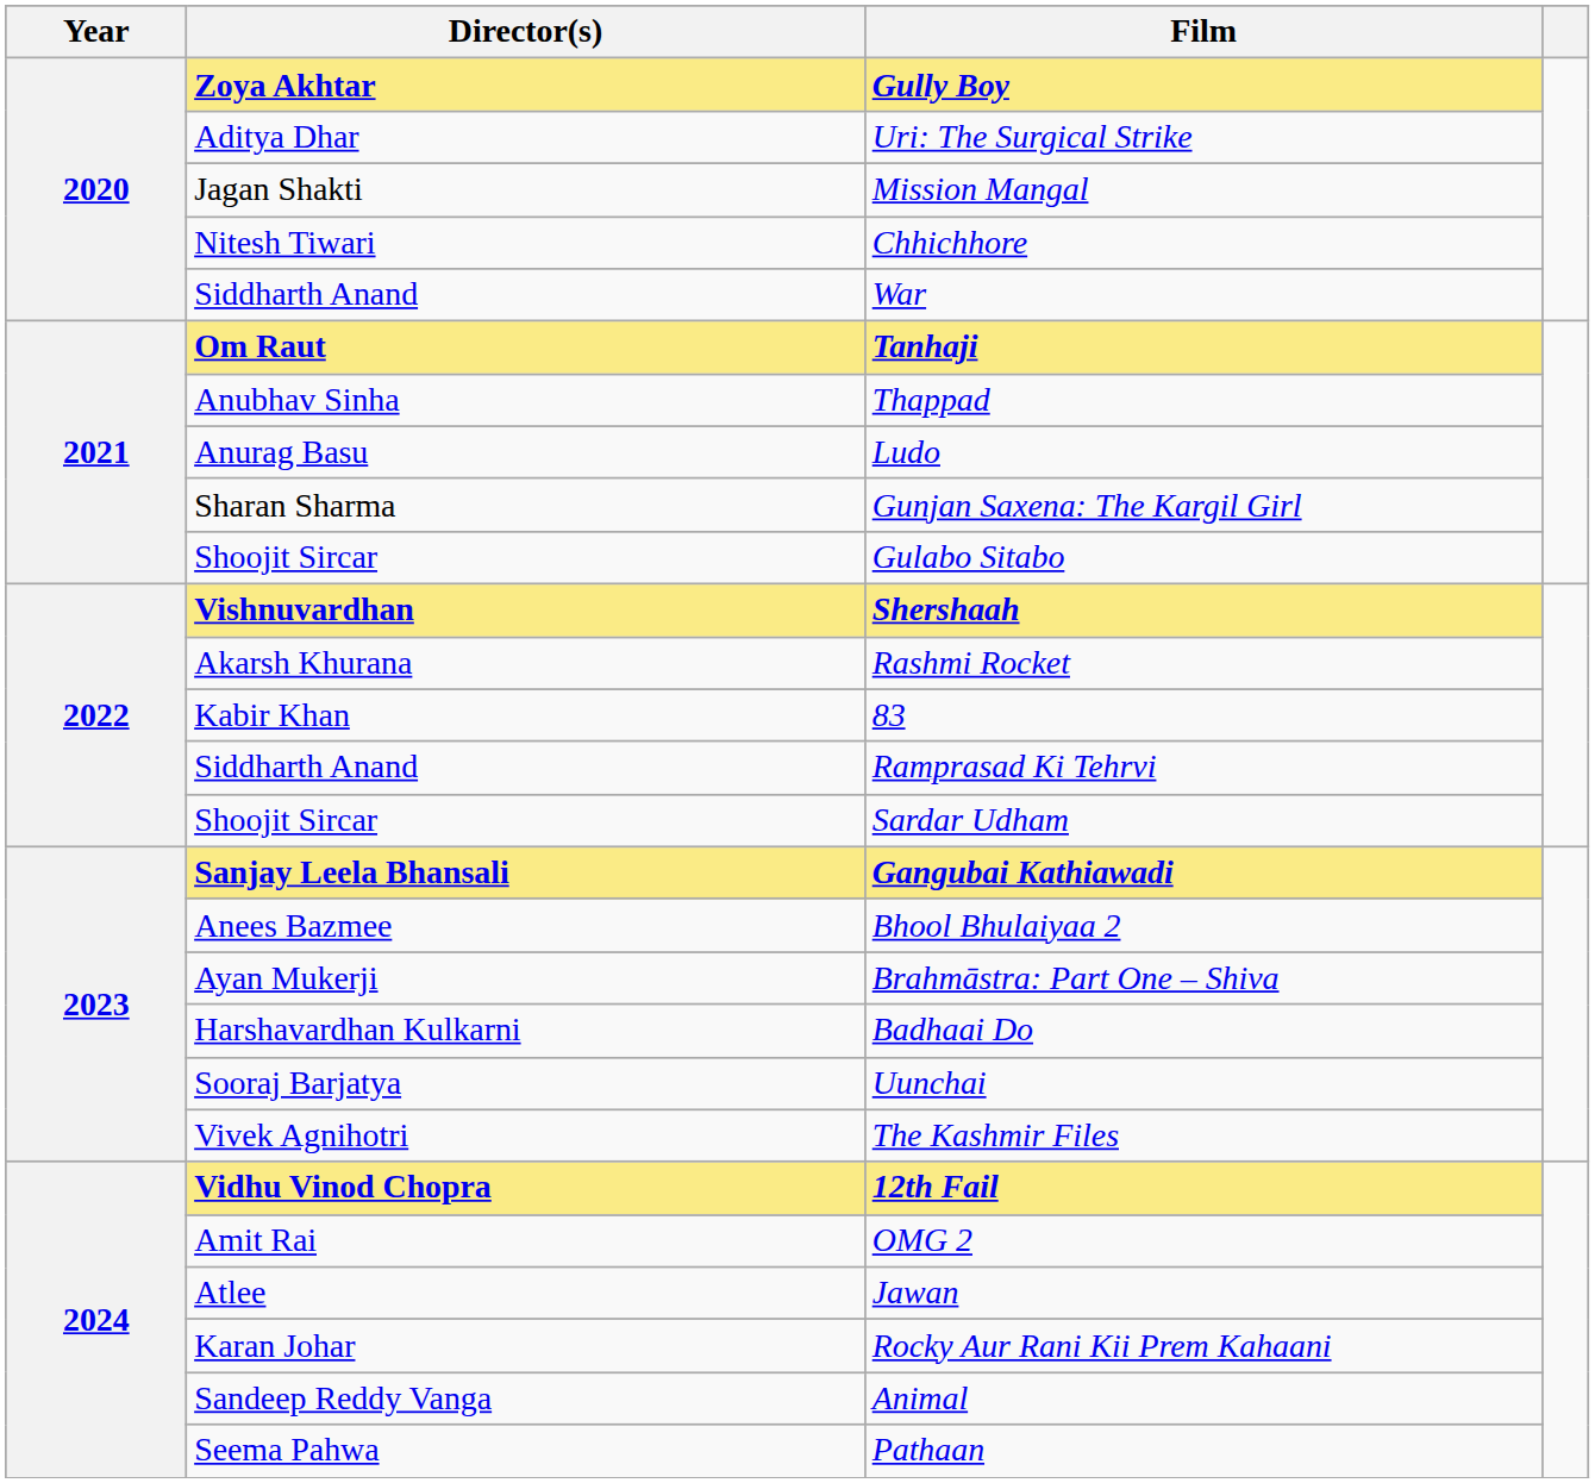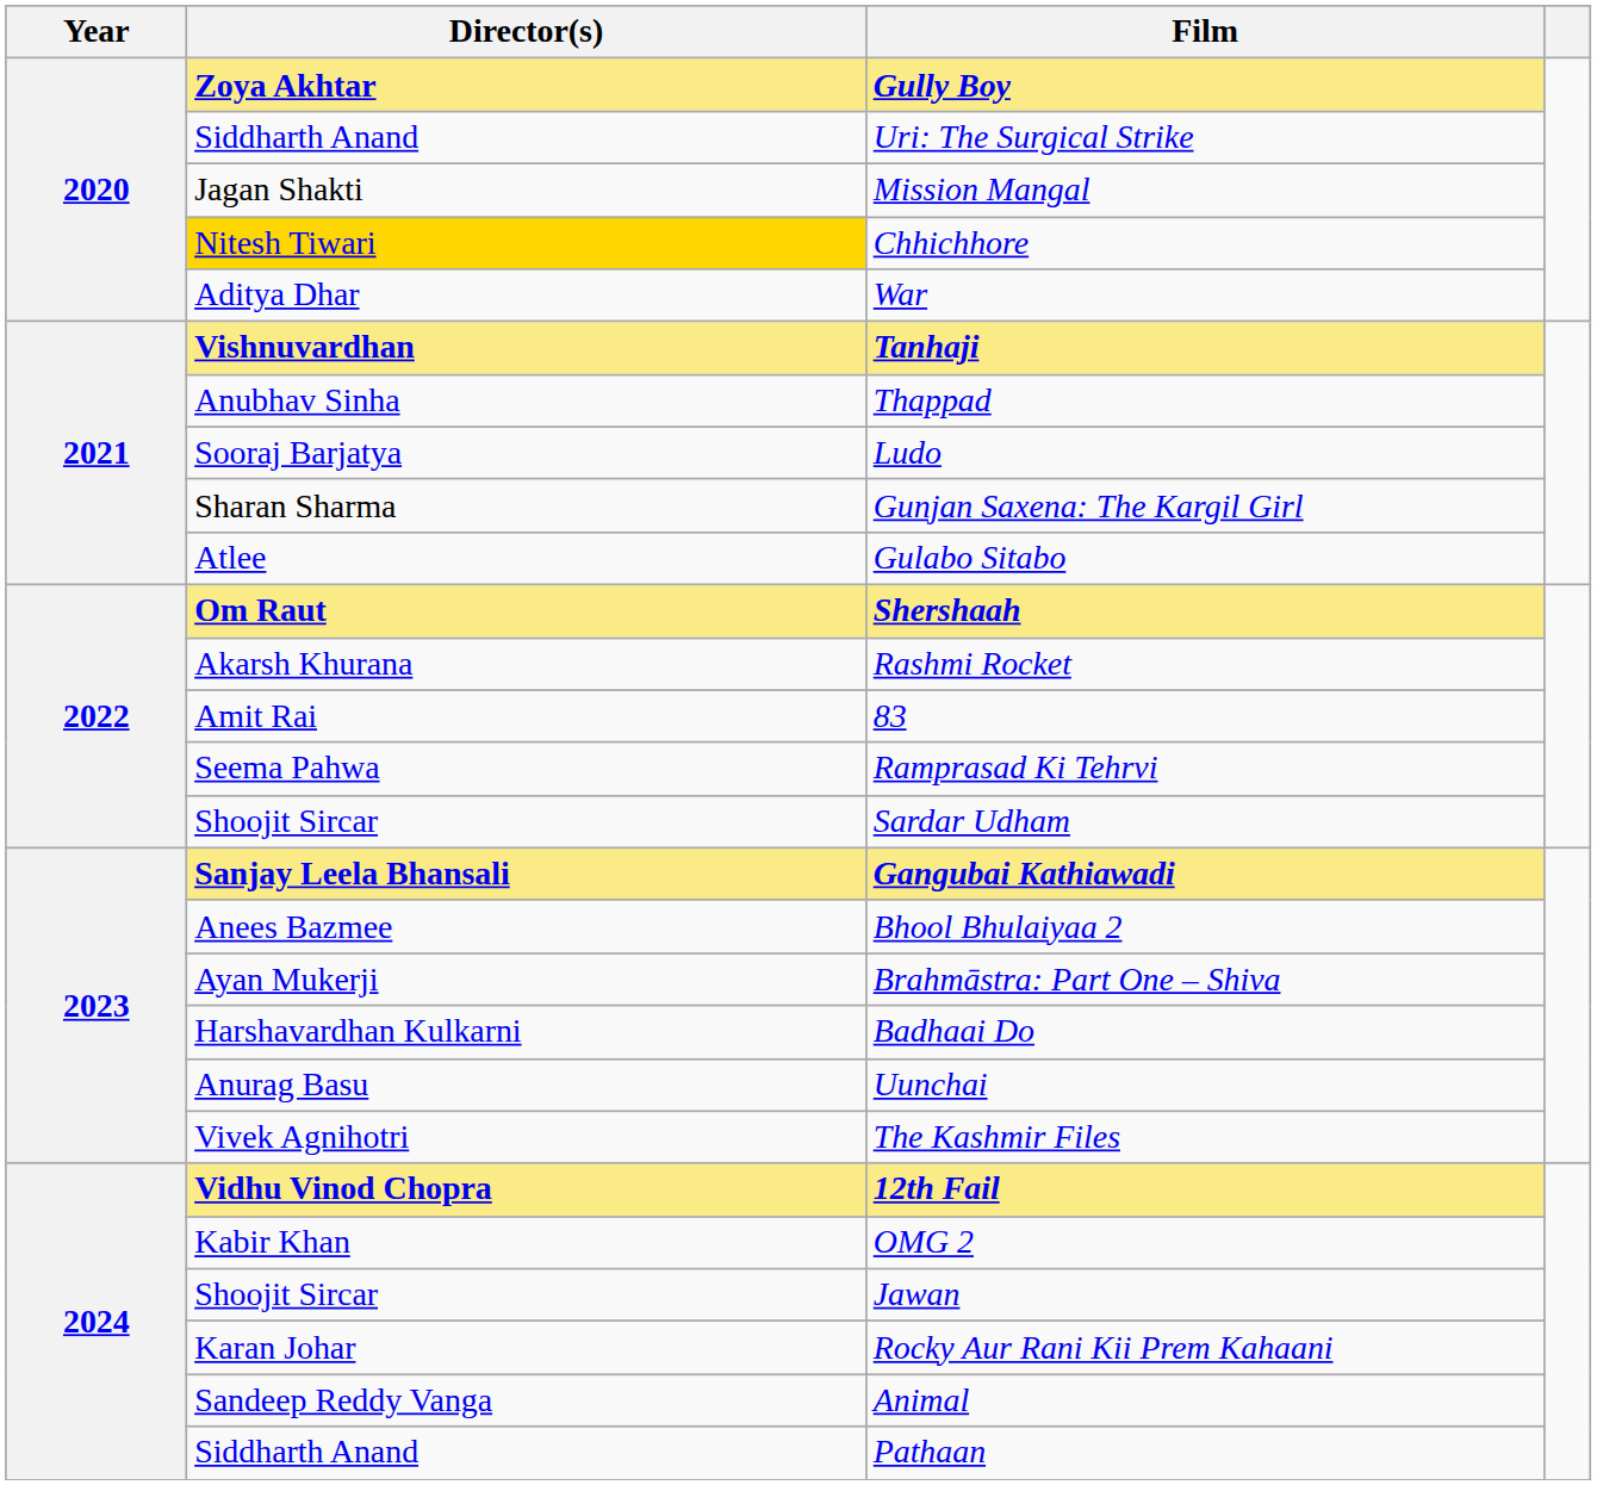 <table class="wikitable sortable">
 <tr>
 <th scope="col" style="width:8%;">Year</th>
 <th scope="col" style="width:30%;">Director(s)</th>
 <th scope="col" style="width:30%;">Film</th>
 <th scope="col" style="width:2%;" class="unsortable"></th>
 </tr>
 <tr>
 <th scope="row" rowspan=5 style="text-align:center;"><a href='#'>2020</a><br></th>
 <td style="background:#FAEB86;"><strong><a href='#'>Zoya Akhtar</a></strong></td>
 <td style="background:#FAEB86;"><strong><em><a href='#'>Gully Boy</a></em></strong></td>
 <td rowspan="5"></td>
 </tr>
 <tr>
-<td><a href='#'>Aditya Dhar</a></td>
+<td><a href='#'>Siddharth Anand</a></td>
 <td><em><a href='#'>Uri: The Surgical Strike</a></em></td>
 </tr>
 <tr>
 <td>Jagan Shakti</td>
 <td><em><a href='#'>Mission Mangal</a></em></td>
 </tr>
 <tr>
-<td><a href='#'>Nitesh Tiwari</a></td>
+<td style="background: gold;"><a href='#'>Nitesh Tiwari</a></td>
 <td><em><a href='#'>Chhichhore</a></em></td>
 </tr>
 <tr>
-<td><a href='#'>Siddharth Anand</a></td>
+<td><a href='#'>Aditya Dhar</a></td>
 <td><em><a href='#'>War</a></em></td>
 </tr>
 <tr>
 <th scope="row" rowspan=5 style="text-align:center;"><a href='#'>2021</a><br></th>
-<td style="background:#FAEB86;"><strong><a href='#'>Om Raut</a></strong></td>
+<td style="background:#FAEB86;"><strong><a href='#'>Vishnuvardhan</a></strong></td>
 <td style="background:#FAEB86;"><strong><em><a href='#'>Tanhaji</a></em></strong></td>
 <td rowspan="5"></td>
 </tr>
 <tr>
 <td><a href='#'>Anubhav Sinha</a></td>
 <td><em><a href='#'>Thappad</a></em></td>
 </tr>
 <tr>
-<td><a href='#'>Anurag Basu</a></td>
+<td><a href='#'>Sooraj Barjatya</a></td>
 <td><em><a href='#'>Ludo</a></em></td>
 </tr>
 <tr>
 <td>Sharan Sharma</td>
 <td><em><a href='#'>Gunjan Saxena: The Kargil Girl</a></em></td>
 </tr>
 <tr>
-<td><a href='#'>Shoojit Sircar</a></td>
+<td><a href='#'>Atlee</a></td>
 <td><em><a href='#'>Gulabo Sitabo</a></em></td>
 </tr>
 <tr>
 <th scope="row" rowspan=5 style="text-align:center;"><a href='#'>2022</a><br></th>
-<td style="background:#FAEB86;"><strong><a href='#'>Vishnuvardhan</a></strong></td>
+<td style="background:#FAEB86;"><strong><a href='#'>Om Raut</a></strong></td>
 <td style="background:#FAEB86;"><strong><em><a href='#'>Shershaah</a></em></strong></td>
 <td rowspan="5"></td>
 </tr>
 <tr>
 <td><a href='#'>Akarsh Khurana</a></td>
 <td><em><a href='#'>Rashmi Rocket</a></em></td>
 </tr>
 <tr>
-<td><a href='#'>Kabir Khan</a></td>
+<td><a href='#'>Amit Rai</a></td>
 <td><em><a href='#'>83</a></em></td>
 </tr>
 <tr>
-<td><a href='#'>Siddharth Anand</a></td>
+<td><a href='#'>Seema Pahwa</a></td>
 <td><em><a href='#'>Ramprasad Ki Tehrvi</a></em></td>
 </tr>
 <tr>
 <td><a href='#'>Shoojit Sircar</a></td>
 <td><em><a href='#'>Sardar Udham</a></em></td>
 </tr>
 <tr>
 <th scope="row" rowspan=6 style="text-align:center;"><a href='#'>2023</a><br></th>
 <td style="background:#FAEB86;"><strong><a href='#'>Sanjay Leela Bhansali</a></strong></td>
 <td style="background:#FAEB86;"><strong><em><a href='#'>Gangubai Kathiawadi</a></em></strong></td>
 <td rowspan="6"></td>
 </tr>
 <tr>
 <td><a href='#'>Anees Bazmee</a></td>
 <td><em><a href='#'>Bhool Bhulaiyaa 2</a></em></td>
 </tr>
 <tr>
 <td><a href='#'>Ayan Mukerji</a></td>
 <td><em><a href='#'>Brahmāstra: Part One – Shiva</a></em></td>
 </tr>
 <tr>
 <td><a href='#'>Harshavardhan Kulkarni</a></td>
 <td><em><a href='#'>Badhaai Do</a></em></td>
 </tr>
 <tr>
-<td><a href='#'>Sooraj Barjatya</a></td>
+<td><a href='#'>Anurag Basu</a></td>
 <td><em><a href='#'>Uunchai</a></em></td>
 </tr>
 <tr>
 <td><a href='#'>Vivek Agnihotri</a></td>
 <td><em><a href='#'>The Kashmir Files</a></em></td>
 </tr>
 <tr>
 <th scope="row" rowspan=6 style="text-align:center;"><a href='#'>2024</a><br></th>
 <td style="background:#FAEB86;"><strong><a href='#'>Vidhu Vinod Chopra</a></strong></td>
 <td style="background:#FAEB86;"><strong><em><a href='#'>12th Fail</a></em></strong></td>
 <td rowspan="6"></td>
 </tr>
 <tr>
-<td><a href='#'>Amit Rai</a></td>
+<td><a href='#'>Kabir Khan</a></td>
 <td><em><a href='#'>OMG 2</a></em></td>
 </tr>
 <tr>
-<td><a href='#'>Atlee</a></td>
+<td><a href='#'>Shoojit Sircar</a></td>
 <td><em><a href='#'>Jawan</a></em></td>
 </tr>
 <tr>
 <td><a href='#'>Karan Johar</a></td>
 <td><em><a href='#'>Rocky Aur Rani Kii Prem Kahaani</a></em></td>
 </tr>
 <tr>
 <td><a href='#'>Sandeep Reddy Vanga</a></td>
 <td><em><a href='#'>Animal</a></em></td>
 </tr>
 <tr>
-<td><a href='#'>Seema Pahwa</a></td>
+<td><a href='#'>Siddharth Anand</a></td>
 <td><em><a href='#'>Pathaan</a></em></td>
 </tr>
 <tr>
 </tr>
 </table>
